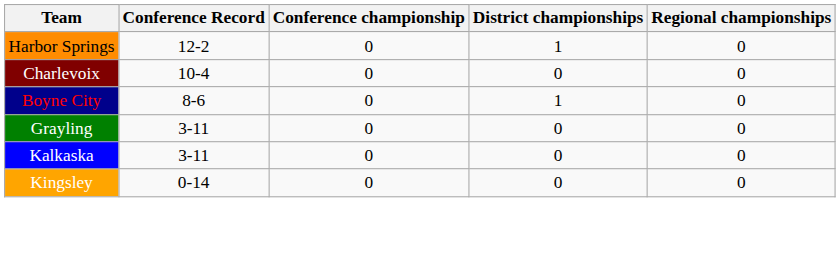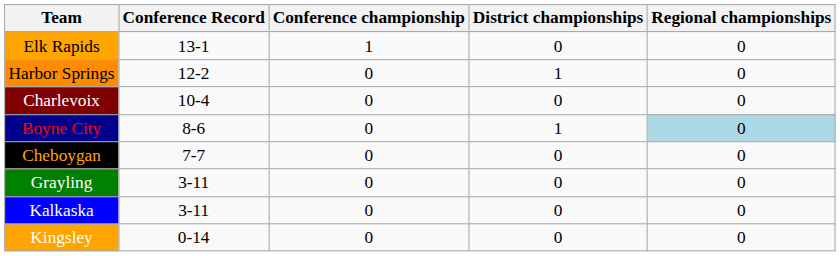 <table class="wikitable sortable" style="text-align:center">
 <tr>
 <th>Team</th>
 <th>Conference Record</th>
 <th>Conference championship</th>
 <th>District championships</th>
 <th>Regional championships</th>
+</tr>
+<tr>
+<td !align=center style="background:orange;color:black">Elk Rapids</td>
+<td>13-1</td>
+<td>1</td>
+<td>0</td>
+<td>0</td>
 </tr>
 <tr>
 <td !align=center style="background:darkorange;color:black">Harbor Springs</td>
 <td>12-2</td>
 <td>0</td>
 <td>1</td>
 <td>0</td>
 </tr>
 <tr>
 <td !align=center style="background:maroon;color:white">Charlevoix</td>
 <td>10-4</td>
 <td>0</td>
 <td>0</td>
 <td>0</td>
 </tr>
 <tr>
 <td !align=center style="background:darkblue;color:red">Boyne City</td>
 <td>8-6</td>
 <td>0</td>
 <td>1</td>
+<td style="background: lightblue;">0</td>
+</tr>
+<tr>
+<td !align=center style="background:black;color:orange">Cheboygan</td>
+<td>7-7</td>
+<td>0</td>
+<td>0</td>
 <td>0</td>
 </tr>
 <tr>
 <td !align=center style="background:green;color:white">Grayling</td>
 <td>3-11</td>
 <td>0</td>
 <td>0</td>
 <td>0</td>
 </tr>
 <tr>
 <td !align=center style="background:blue;color:white">Kalkaska</td>
 <td>3-11</td>
 <td>0</td>
 <td>0</td>
 <td>0</td>
 </tr>
 <tr>
 <td !align=center style="background:orange;color:white">Kingsley</td>
 <td>0-14</td>
 <td>0</td>
 <td>0</td>
 <td>0</td>
 </tr>
 </table>
